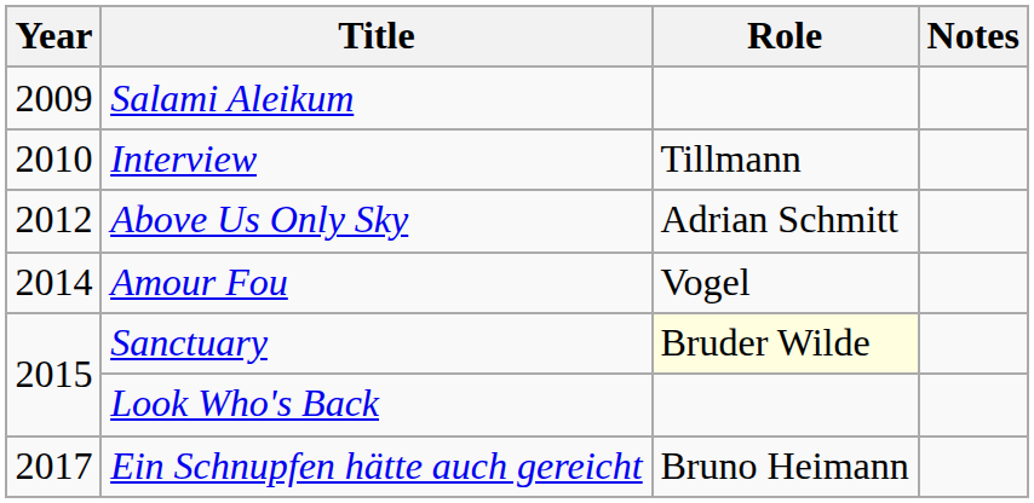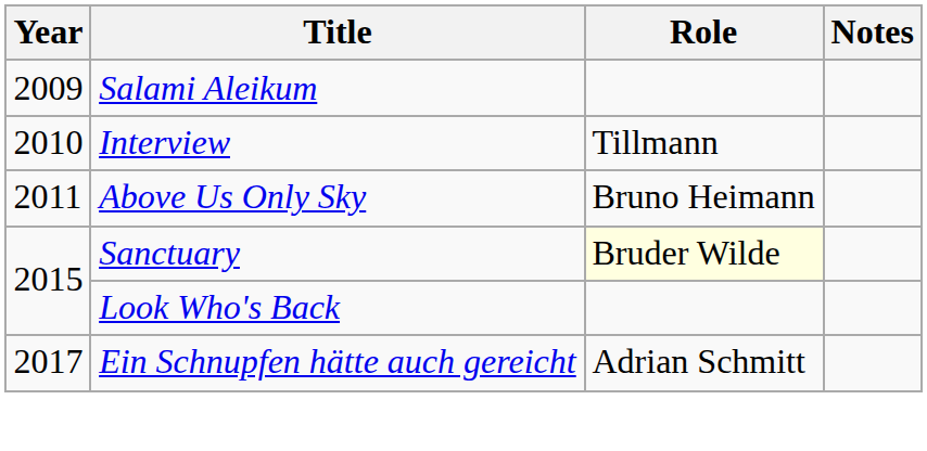 <table class="wikitable sortable">
 <tr>
 <th>Year</th>
 <th>Title</th>
 <th>Role</th>
 <th class="unsortable">Notes</th>
 </tr>
 <tr>
 <td>2009</td>
 <td><em><a href='#'>Salami Aleikum</a></em></td>
 <td></td>
 </tr>
 <tr>
 <td>2010</td>
 <td><em><a href='#'>Interview</a></em></td>
 <td>Tillmann</td>
 <td></td>
 </tr>
 <tr>
-<td>2012</td>
+<td>2011</td>
 <td><em><a href='#'>Above Us Only Sky</a></em></td>
-<td>Adrian Schmitt</td>
-<td></td>
-</tr>
-<tr>
-<td>2014</td>
-<td><em><a href='#'>Amour Fou</a></em></td>
-<td>Vogel</td>
+<td>Bruno Heimann</td>
 <td></td>
 </tr>
 <tr>
 <td rowspan=2>2015</td>
 <td><em><a href='#'>Sanctuary</a></em></td>
 <td style="background: lightyellow;">Bruder Wilde</td>
 <td></td>
 </tr>
 <tr>
 <td><em><a href='#'>Look Who's Back</a></em></td>
 <td></td>
 <td></td>
 </tr>
 <tr>
 <td>2017</td>
 <td><em><a href='#'>Ein Schnupfen hätte auch gereicht</a></em></td>
-<td>Bruno Heimann</td>
+<td>Adrian Schmitt</td>
 <td></td>
 </tr>
 <tr>
 </tr>
 </table>
